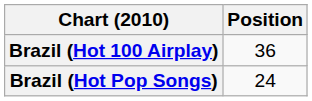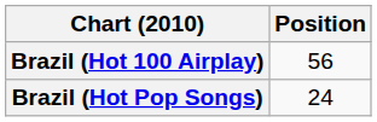 <table class="wikitable sortable plainrowheaders" style="text-align:center">
 <tr>
 <th scope="col">Chart (2010)</th>
 <th scope="col">Position</th>
 </tr>
 <tr>
 <th scope="row">Brazil (<a href='#'>Hot 100 Airplay</a>)</th>
-<td>36</td>
+<td>56</td>
 </tr>
 <tr>
 <th scope="row">Brazil (<a href='#'>Hot Pop Songs</a>)</th>
 <td>24</td>
 </tr>
 </table>
